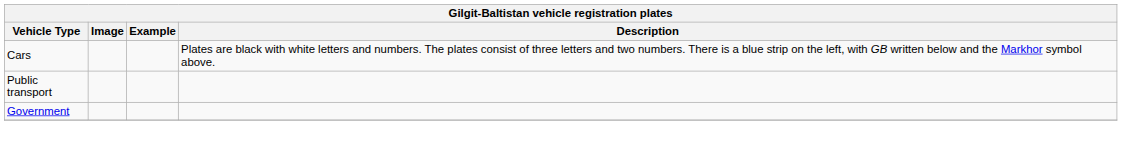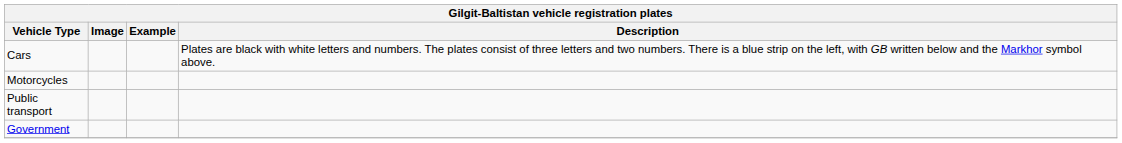 <table class="wikitable" style="font-size: 100%">
 <tr>
 <th colspan="4">Gilgit-Baltistan vehicle registration plates</th>
 </tr>
 <tr>
 <th>Vehicle Type</th>
 <th>Image</th>
 <th>Example</th>
 <th>Description</th>
 </tr>
 <tr>
 <td>Cars</td>
 <td></td>
 <td></td>
 <td>Plates are black with white letters and numbers. The plates consist of three letters and two numbers. There is a blue strip on the left, with <em>GB</em> written below and the <a href='#'>Markhor</a> symbol above.</td>
 </tr>
 <tr>
+<td>Motorcycles</td>
+<td></td>
+<td></td>
+<td></td>
+</tr>
+<tr>
 <td>Public transport</td>
 <td></td>
 <td></td>
 <td></td>
 </tr>
 <tr>
 <td><a href='#'>Government</a></td>
 <td></td>
 <td></td>
 <td></td>
 </tr>
 <tr>
 </tr>
 </table>
